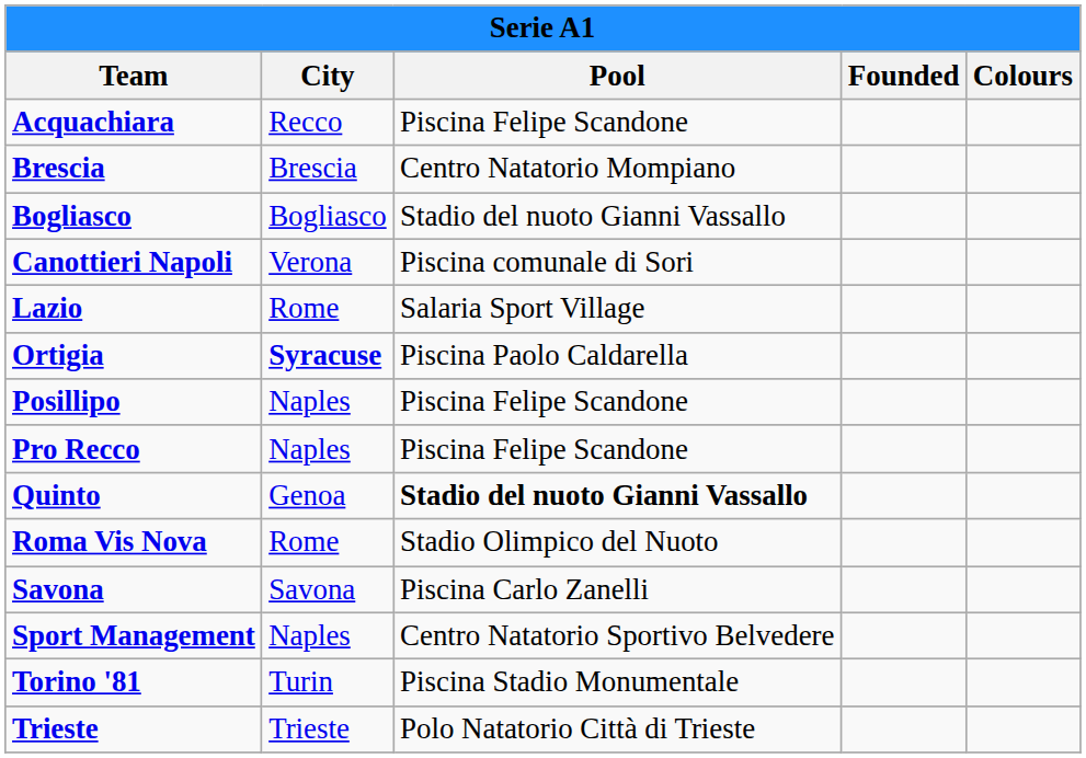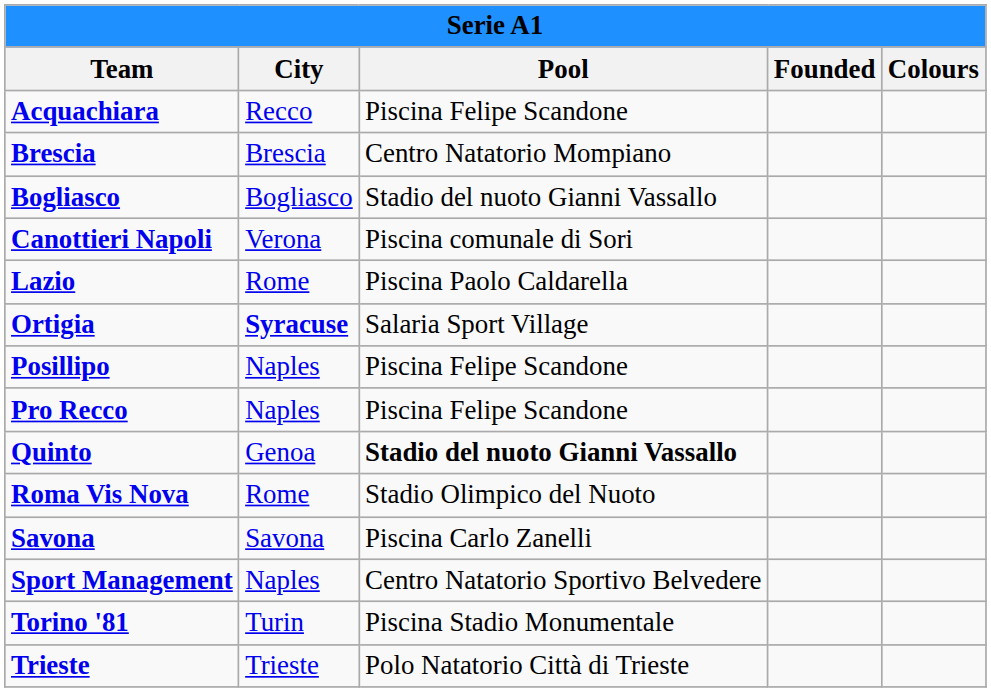 <table class="wikitable sortable">
 <tr>
 <td bgcolor=dodgerblue align="center" colspan="17"><strong><span>Serie A1</span></strong></td>
 </tr>
 <tr>
 <th>Team</th>
 <th>City</th>
 <th>Pool</th>
 <th>Founded</th>
 <th>Colours</th>
 </tr>
 <tr>
 <td><strong><a href='#'>Acquachiara</a></strong></td>
 <td><a href='#'>Recco</a></td>
 <td>Piscina Felipe Scandone</td>
 <td></td>
 <td></td>
 </tr>
 <tr>
 <td><strong><a href='#'>Brescia</a></strong></td>
 <td><a href='#'>Brescia</a></td>
 <td>Centro Natatorio Mompiano</td>
 <td></td>
 <td></td>
 </tr>
 <tr>
 <td><strong><a href='#'>Bogliasco</a></strong></td>
 <td><a href='#'>Bogliasco</a></td>
 <td>Stadio del nuoto Gianni Vassallo</td>
 <td></td>
 <td></td>
 </tr>
 <tr>
 <td><strong><a href='#'>Canottieri Napoli</a></strong></td>
 <td><a href='#'>Verona</a></td>
 <td>Piscina comunale di Sori</td>
 <td></td>
 <td></td>
 </tr>
 <tr>
 <td><strong><a href='#'>Lazio</a></strong></td>
 <td><a href='#'>Rome</a></td>
-<td>Salaria Sport Village</td>
+<td>Piscina Paolo Caldarella</td>
 <td></td>
 <td></td>
 </tr>
 <tr>
 <td><strong><a href='#'>Ortigia</a></strong></td>
 <td><strong><a href='#'>Syracuse</a></strong></td>
-<td>Piscina Paolo Caldarella</td>
+<td>Salaria Sport Village</td>
 <td></td>
 <td></td>
 </tr>
 <tr>
 <td><strong><a href='#'>Posillipo</a></strong></td>
 <td><a href='#'>Naples</a></td>
 <td>Piscina Felipe Scandone</td>
 <td></td>
 <td></td>
 </tr>
 <tr>
 <td><strong><a href='#'>Pro Recco</a></strong></td>
 <td><a href='#'>Naples</a></td>
 <td>Piscina Felipe Scandone</td>
 <td></td>
 <td></td>
 </tr>
 <tr>
 <td><strong><a href='#'>Quinto</a></strong></td>
 <td><a href='#'>Genoa</a></td>
 <td><strong>Stadio del nuoto Gianni Vassallo</strong></td>
 <td></td>
 <td></td>
 </tr>
 <tr>
 <td><strong><a href='#'>Roma Vis Nova</a></strong></td>
 <td><a href='#'>Rome</a></td>
 <td>Stadio Olimpico del Nuoto</td>
 <td></td>
 <td></td>
 </tr>
 <tr>
 <td><strong><a href='#'>Savona</a></strong></td>
 <td><a href='#'>Savona</a></td>
 <td>Piscina Carlo Zanelli</td>
 <td></td>
 <td></td>
 </tr>
 <tr>
 <td><strong><a href='#'>Sport Management</a></strong></td>
 <td><a href='#'>Naples</a></td>
 <td>Centro Natatorio Sportivo Belvedere</td>
 <td></td>
 <td></td>
 </tr>
 <tr>
 <td><strong><a href='#'>Torino '81</a></strong></td>
 <td><a href='#'>Turin</a></td>
 <td>Piscina Stadio Monumentale</td>
 <td></td>
 <td></td>
 </tr>
 <tr>
 <td><strong><a href='#'>Trieste</a></strong></td>
 <td><a href='#'>Trieste</a></td>
 <td>Polo Natatorio Città di Trieste</td>
 <td></td>
 <td></td>
 </tr>
 </table>
